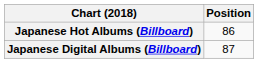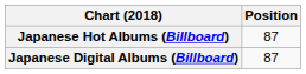 <table class="wikitable plainrowheaders">
 <tr>
 <th scope="col">Chart (2018)</th>
 <th scope="col">Position</th>
 </tr>
 <tr>
 <th scope="row">Japanese Hot Albums (<em><a href='#'>Billboard</a></em>)</th>
-<td align="center">86</td>
+<td align="center">87</td>
 </tr>
 <tr>
 <th scope="row">Japanese Digital Albums (<em><a href='#'>Billboard</a></em>)</th>
 <td align="center">87</td>
 </tr>
 </table>
